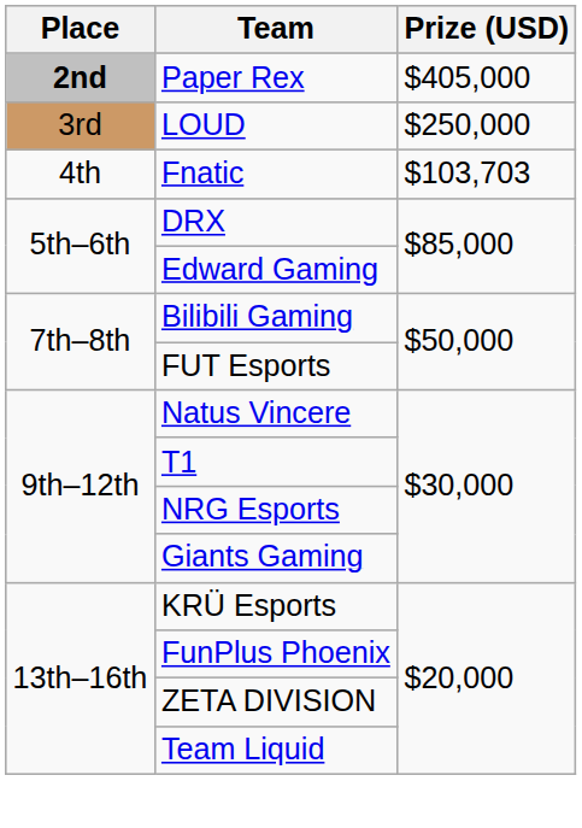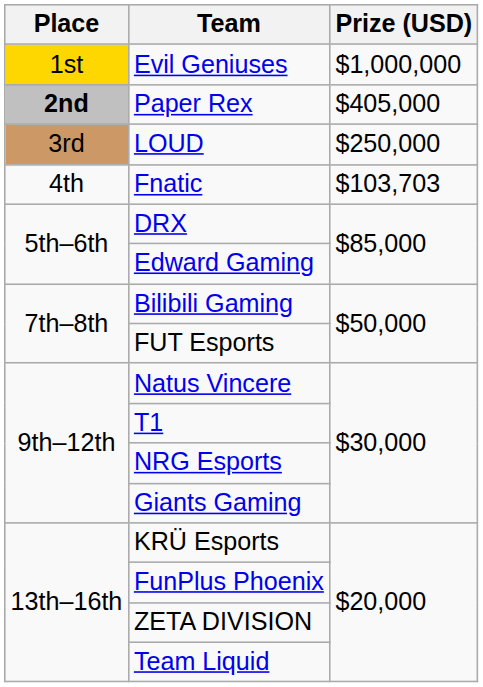 <table class="wikitable">
 <tr>
 <th>Place</th>
 <th>Team</th>
 <th>Prize (USD)</th>
+</tr>
+<tr>
+<td style="background: gold; text-align:center">1st</td>
+<td><a href='#'>Evil Geniuses</a></td>
+<td>$1,000,000</td>
 </tr>
 <tr>
 <td style="background: silver; text-align:center"><strong>2nd</strong></td>
 <td><a href='#'>Paper Rex</a></td>
 <td>$405,000</td>
 </tr>
 <tr>
 <td style="background: #c96; text-align:center">3rd</td>
 <td><a href='#'>LOUD</a></td>
 <td>$250,000</td>
 </tr>
 <tr>
 <td style="text-align:center">4th</td>
 <td><a href='#'>Fnatic</a></td>
 <td>$103,703</td>
 </tr>
 <tr>
 <td rowspan=2 style="text-align:center">5th–6th</td>
 <td><a href='#'>DRX</a></td>
 <td rowspan=2>$85,000</td>
 </tr>
 <tr>
 <td><a href='#'>Edward Gaming</a></td>
 </tr>
 <tr>
 <td rowspan=2 style="text-align:center">7th–8th</td>
 <td><a href='#'>Bilibili Gaming</a></td>
 <td rowspan=2>$50,000</td>
 </tr>
 <tr>
 <td>FUT Esports</td>
 </tr>
 <tr>
 <td rowspan=4 style="text-align:center">9th–12th</td>
 <td><a href='#'>Natus Vincere</a></td>
 <td rowspan=4>$30,000</td>
 </tr>
 <tr>
 <td><a href='#'>T1</a></td>
 </tr>
 <tr>
 <td><a href='#'>NRG Esports</a></td>
 </tr>
 <tr>
 <td><a href='#'>Giants Gaming</a></td>
 </tr>
 <tr>
 <td rowspan=4 style="text-align:center">13th–16th</td>
 <td>KRÜ Esports</td>
 <td rowspan="4">$20,000</td>
 </tr>
 <tr>
 <td><a href='#'>FunPlus Phoenix</a></td>
 </tr>
 <tr>
 <td>ZETA DIVISION</td>
 </tr>
 <tr>
 <td><a href='#'>Team Liquid</a></td>
 </tr>
 </table>
